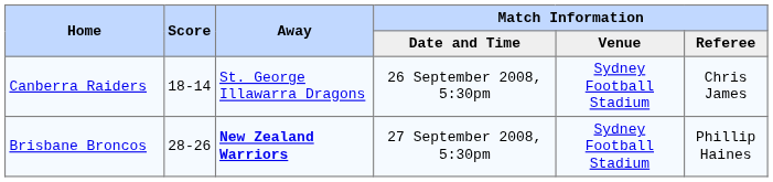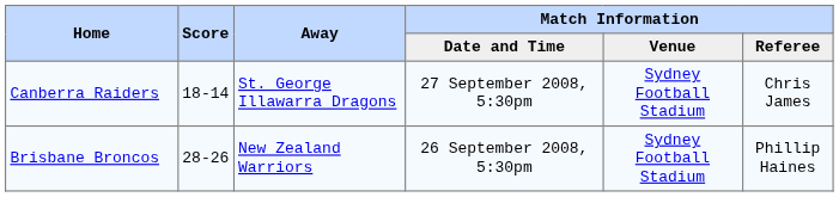 <table border=1 style="border-collapse:collapse; font-size:90%; text-align:center;" cellpadding=3 cellspacing=0 width=100%>
 <tr bgcolor=#C1D8FF>
 <th rowspan=2 width=21%>Home</th>
 <th rowspan=2 width=6%>Score</th>
 <th rowspan=2 width=21%>Away</th>
 <th colspan=3>Match Information</th>
 </tr>
 <tr bgcolor=#EFEFEF>
 <th width=24%>Date and Time</th>
 <th width=17%>Venue</th>
 <th width=11%>Referee</th>
 </tr>
 <tr bgcolor=#F5FAFF>
 <td align=left> <a href='#'>Canberra Raiders</a></td>
 <td>18-14</td>
 <td align=left> <a href='#'>St. George Illawarra Dragons</a></td>
-<td>26 September 2008, 5:30pm</td>
+<td>27 September 2008, 5:30pm</td>
 <td><a href='#'>Sydney Football Stadium</a></td>
 <td>Chris James</td>
 </tr>
 <tr bgcolor=#F5FAFF>
 <td align=left> <a href='#'>Brisbane Broncos</a></td>
 <td>28-26</td>
-<td align=left><strong> <a href='#'>New Zealand Warriors</a></strong></td>
-<td>27 September 2008, 5:30pm</td>
+<td align=left> <a href='#'>New Zealand Warriors</a></td>
+<td>26 September 2008, 5:30pm</td>
 <td><a href='#'>Sydney Football Stadium</a></td>
 <td>Phillip Haines</td>
 </tr>
 </table>
